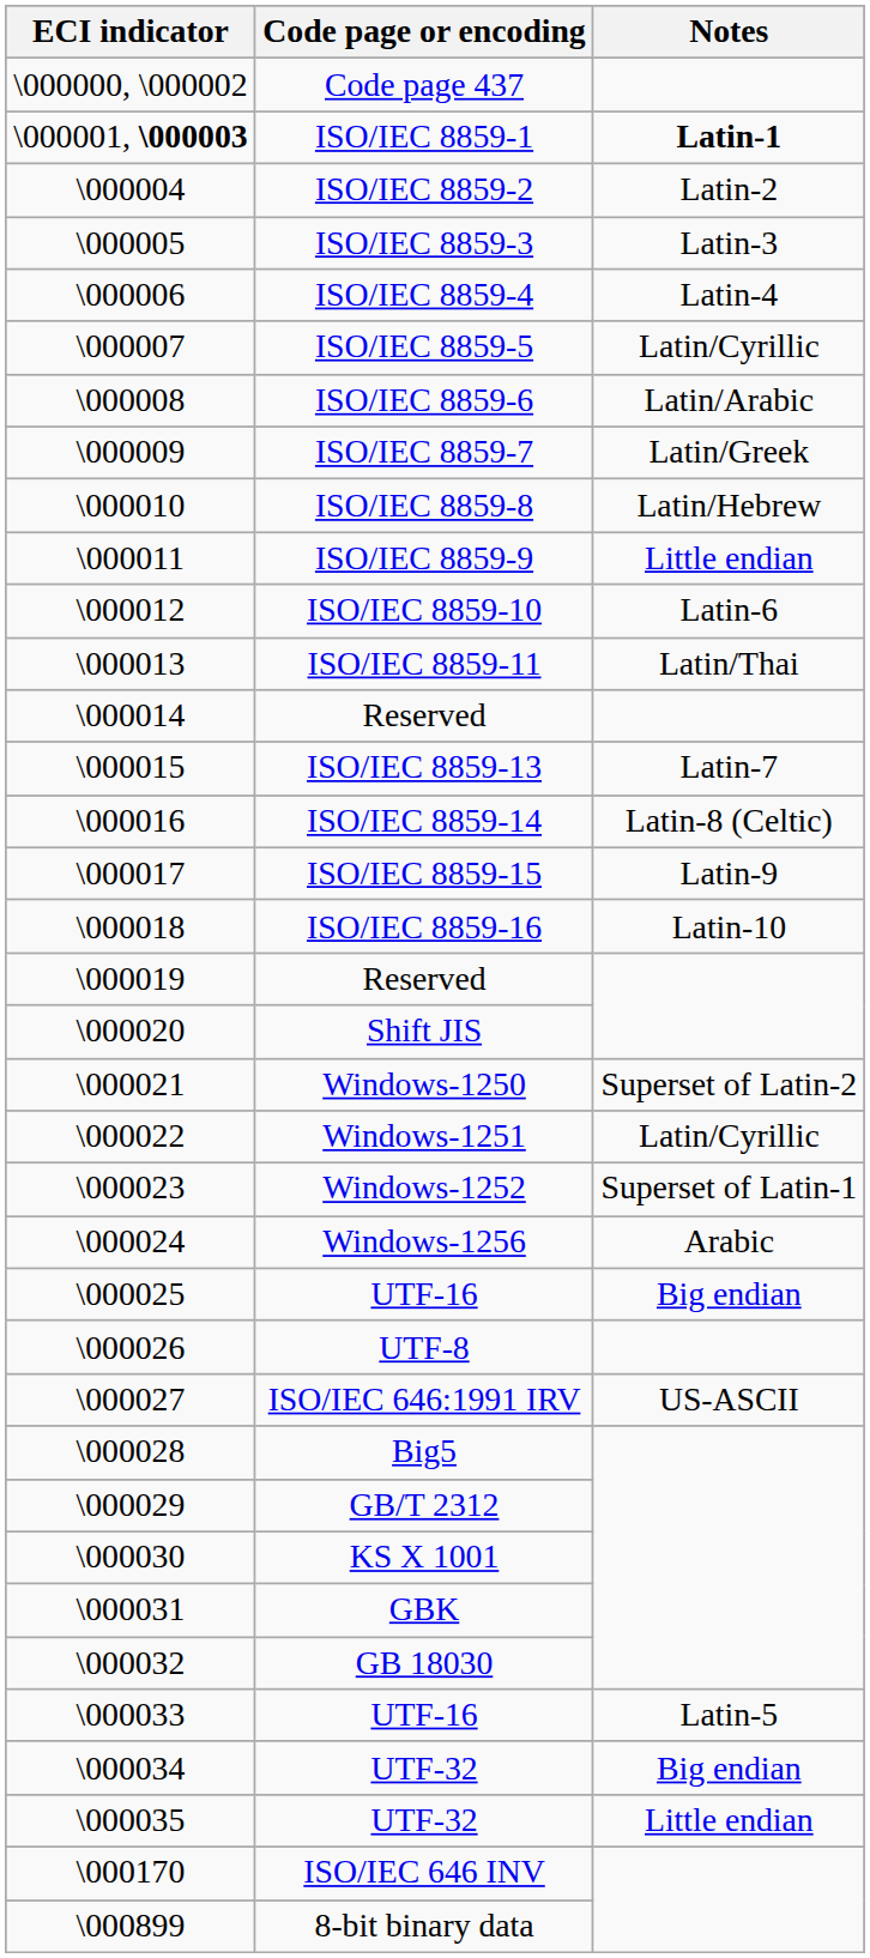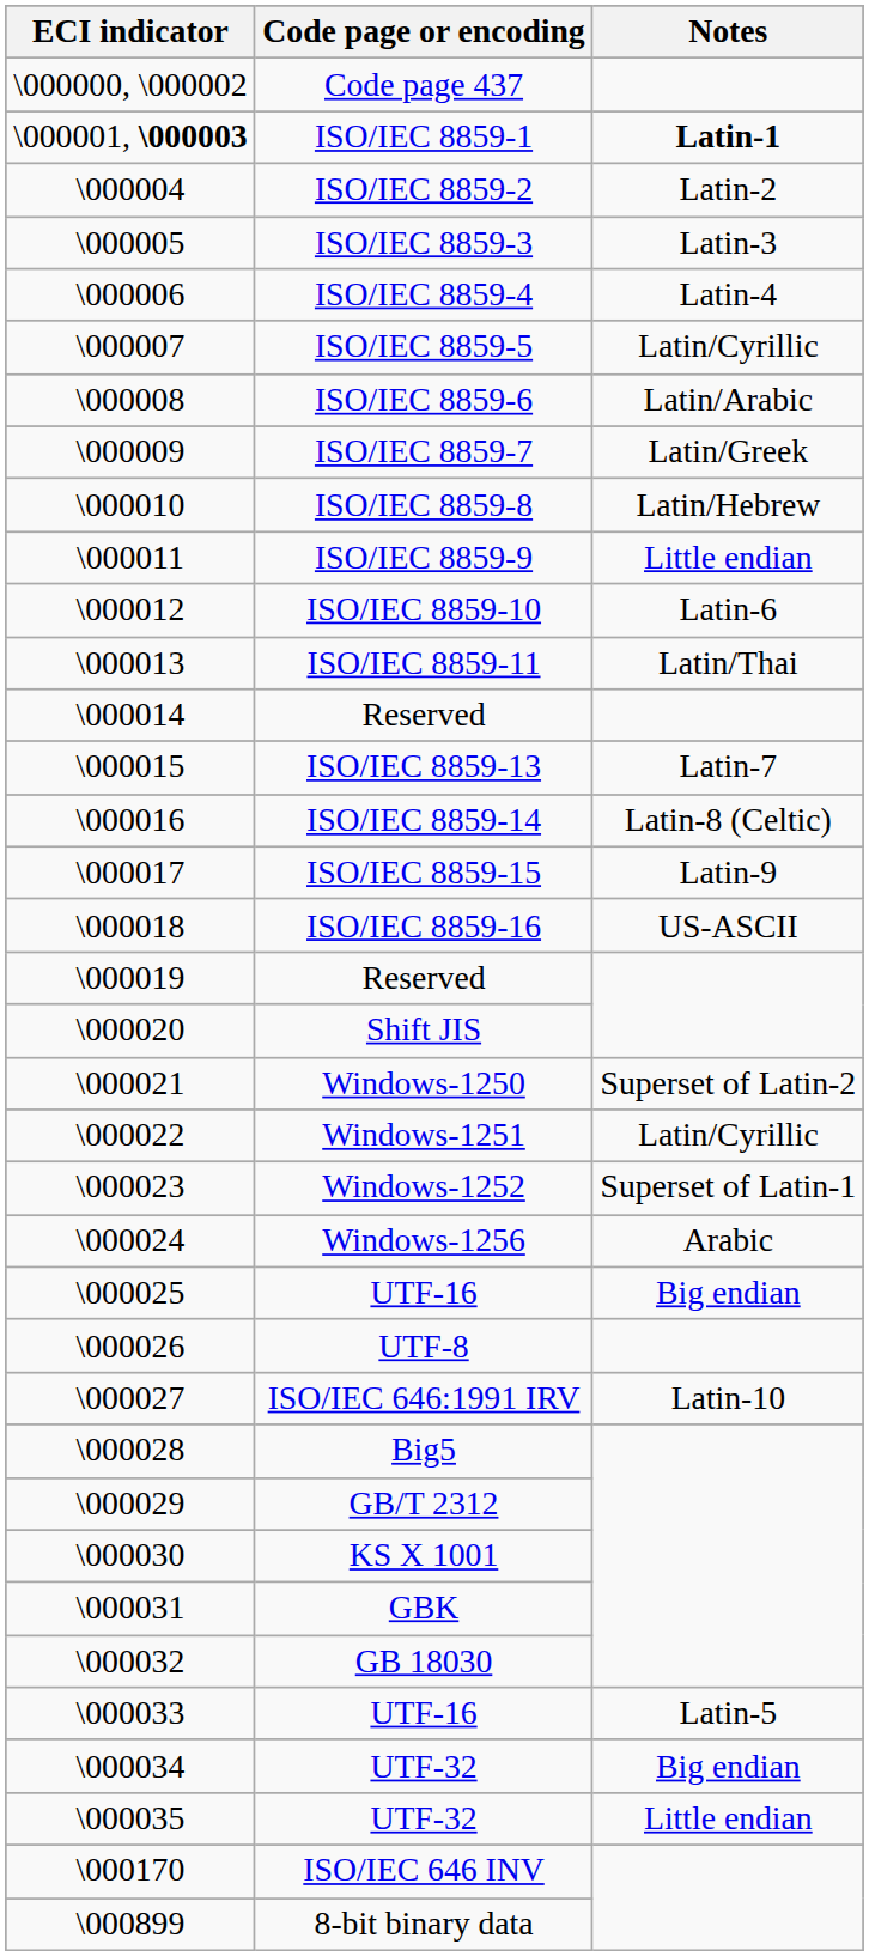 <table class="wikitable" style="text-align:center">
 <tr>
 <th>ECI indicator</th>
 <th>Code page or encoding</th>
 <th>Notes</th>
 </tr>
 <tr>
 <td>\000000, \000002</td>
 <td><a href='#'>Code page 437</a></td>
 <td></td>
 </tr>
 <tr>
 <td>\000001, <strong>\000003</strong></td>
 <td><a href='#'>ISO/IEC 8859-1</a></td>
 <td><strong>Latin-1</strong></td>
 </tr>
 <tr>
 <td>\000004</td>
 <td><a href='#'>ISO/IEC 8859-2</a></td>
 <td>Latin-2</td>
 </tr>
 <tr>
 <td>\000005</td>
 <td><a href='#'>ISO/IEC 8859-3</a></td>
 <td>Latin-3</td>
 </tr>
 <tr>
 <td>\000006</td>
 <td><a href='#'>ISO/IEC 8859-4</a></td>
 <td>Latin-4</td>
 </tr>
 <tr>
 <td>\000007</td>
 <td><a href='#'>ISO/IEC 8859-5</a></td>
 <td>Latin/Cyrillic</td>
 </tr>
 <tr>
 <td>\000008</td>
 <td><a href='#'>ISO/IEC 8859-6</a></td>
 <td>Latin/Arabic</td>
 </tr>
 <tr>
 <td>\000009</td>
 <td><a href='#'>ISO/IEC 8859-7</a></td>
 <td>Latin/Greek</td>
 </tr>
 <tr>
 <td>\000010</td>
 <td><a href='#'>ISO/IEC 8859-8</a></td>
 <td>Latin/Hebrew</td>
 </tr>
 <tr>
 <td>\000011</td>
 <td><a href='#'>ISO/IEC 8859-9</a></td>
 <td><a href='#'>Little endian</a></td>
 </tr>
 <tr>
 <td>\000012</td>
 <td><a href='#'>ISO/IEC 8859-10</a></td>
 <td>Latin-6</td>
 </tr>
 <tr>
 <td>\000013</td>
 <td><a href='#'>ISO/IEC 8859-11</a></td>
 <td>Latin/Thai</td>
 </tr>
 <tr>
 <td>\000014</td>
 <td>Reserved</td>
 </tr>
 <tr>
 <td>\000015</td>
 <td><a href='#'>ISO/IEC 8859-13</a></td>
 <td>Latin-7</td>
 </tr>
 <tr>
 <td>\000016</td>
 <td><a href='#'>ISO/IEC 8859-14</a></td>
 <td>Latin-8 (Celtic)</td>
 </tr>
 <tr>
 <td>\000017</td>
 <td><a href='#'>ISO/IEC 8859-15</a></td>
 <td>Latin-9</td>
 </tr>
 <tr>
 <td>\000018</td>
 <td><a href='#'>ISO/IEC 8859-16</a></td>
-<td>Latin-10</td>
+<td>US-ASCII</td>
 </tr>
 <tr>
 <td>\000019</td>
 <td>Reserved</td>
 </tr>
 <tr>
 <td>\000020</td>
 <td><a href='#'>Shift JIS</a></td>
 </tr>
 <tr>
 <td>\000021</td>
 <td><a href='#'>Windows-1250</a></td>
 <td>Superset of Latin-2</td>
 </tr>
 <tr>
 <td>\000022</td>
 <td><a href='#'>Windows-1251</a></td>
 <td>Latin/Cyrillic</td>
 </tr>
 <tr>
 <td>\000023</td>
 <td><a href='#'>Windows-1252</a></td>
 <td>Superset of Latin-1</td>
 </tr>
 <tr>
 <td>\000024</td>
 <td><a href='#'>Windows-1256</a></td>
 <td>Arabic</td>
 </tr>
 <tr>
 <td>\000025</td>
 <td><a href='#'>UTF-16</a></td>
 <td><a href='#'>Big endian</a></td>
 </tr>
 <tr>
 <td>\000026</td>
 <td><a href='#'>UTF-8</a></td>
 </tr>
 <tr>
 <td>\000027</td>
 <td><a href='#'>ISO/IEC 646:1991 IRV</a></td>
-<td>US-ASCII</td>
+<td>Latin-10</td>
 </tr>
 <tr>
 <td>\000028</td>
 <td><a href='#'>Big5</a></td>
 </tr>
 <tr>
 <td>\000029</td>
 <td><a href='#'>GB/T 2312</a></td>
 </tr>
 <tr>
 <td>\000030</td>
 <td><a href='#'>KS X 1001</a></td>
 </tr>
 <tr>
 <td>\000031</td>
 <td><a href='#'>GBK</a></td>
 </tr>
 <tr>
 <td>\000032</td>
 <td><a href='#'>GB 18030</a></td>
 </tr>
 <tr>
 <td>\000033</td>
 <td><a href='#'>UTF-16</a></td>
 <td>Latin-5</td>
 </tr>
 <tr>
 <td>\000034</td>
 <td><a href='#'>UTF-32</a></td>
 <td><a href='#'>Big endian</a></td>
 </tr>
 <tr>
 <td>\000035</td>
 <td><a href='#'>UTF-32</a></td>
 <td><a href='#'>Little endian</a></td>
 </tr>
 <tr>
 <td>\000170</td>
 <td><a href='#'>ISO/IEC 646 INV</a></td>
 </tr>
 <tr>
 <td>\000899</td>
 <td>8-bit binary data</td>
 </tr>
 </table>
